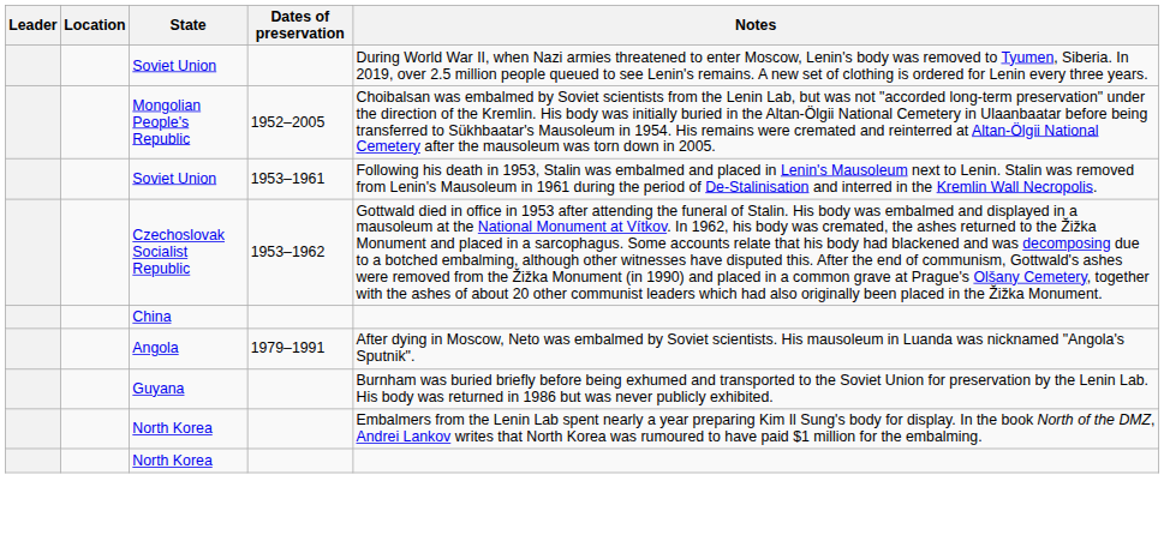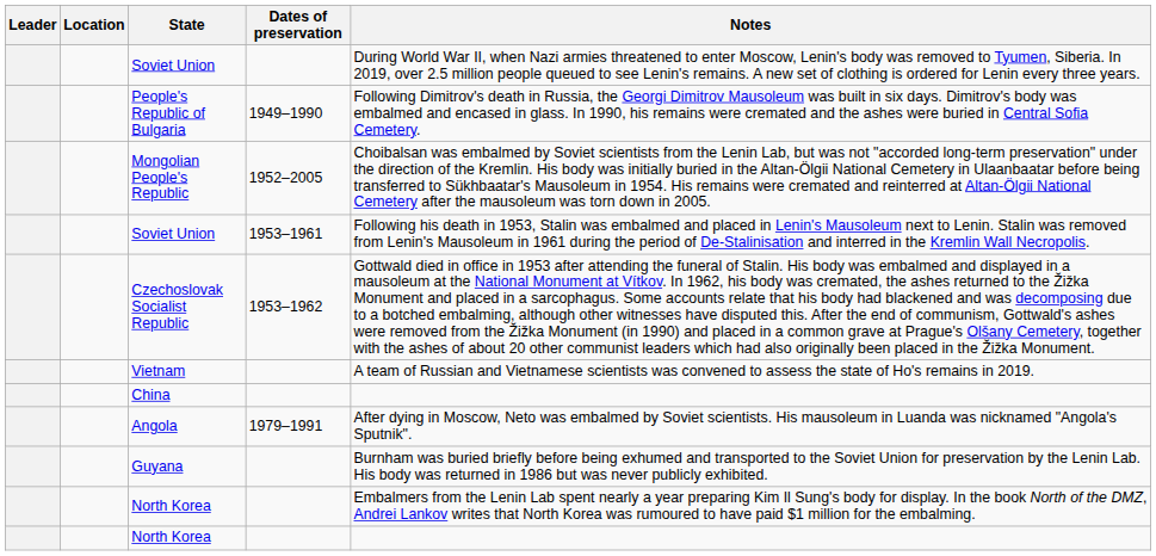 <table class="sortable wikitable" style="font-size:100%;">
 <tr>
 <th>Leader</th>
 <th>Location</th>
 <th>State</th>
 <th>Dates of preservation</th>
 <th>Notes</th>
 </tr>
 <tr>
 <th></th>
 <td></td>
 <td><a href='#'>Soviet Union</a></td>
 <td></td>
 <td>During World War II, when Nazi armies threatened to enter Moscow, Lenin's body was removed to <a href='#'>Tyumen</a>, Siberia. In 2019, over 2.5 million people queued to see Lenin's remains. A new set of clothing is ordered for Lenin every three years.</td>
+</tr>
+<tr>
+<th></th>
+<td></td>
+<td><a href='#'>People's Republic of Bulgaria</a></td>
+<td>1949–1990</td>
+<td>Following Dimitrov's death in Russia, the <a href='#'>Georgi Dimitrov Mausoleum</a> was built in six days. Dimitrov's body was embalmed and encased in glass. In 1990, his remains were cremated and the ashes were buried in <a href='#'>Central Sofia Cemetery</a>.</td>
 </tr>
 <tr>
 <th></th>
 <td></td>
 <td><a href='#'>Mongolian People's Republic</a></td>
 <td>1952–2005</td>
 <td>Choibalsan was embalmed by Soviet scientists from the Lenin Lab, but was not "accorded long-term preservation" under the direction of the Kremlin. His body was initially buried in the Altan-Ölgii National Cemetery in Ulaanbaatar before being transferred to Sükhbaatar's Mausoleum in 1954. His remains were cremated and reinterred at <a href='#'>Altan-Ölgii National Cemetery</a> after the mausoleum was torn down in 2005.</td>
 </tr>
 <tr>
 <th></th>
 <td></td>
 <td><a href='#'>Soviet Union</a></td>
 <td>1953–1961</td>
 <td>Following his death in 1953, Stalin was embalmed and placed in <a href='#'>Lenin's Mausoleum</a> next to Lenin. Stalin was removed from Lenin's Mausoleum in 1961 during the period of <a href='#'>De-Stalinisation</a> and interred in the <a href='#'>Kremlin Wall Necropolis</a>.</td>
 </tr>
 <tr>
 <th></th>
 <td></td>
 <td><a href='#'>Czechoslovak Socialist Republic</a></td>
 <td>1953–1962</td>
 <td>Gottwald died in office in 1953 after attending the funeral of Stalin. His body was embalmed and displayed in a mausoleum at the <a href='#'>National Monument at Vítkov</a>. In 1962, his body was cremated, the ashes returned to the Žižka Monument and placed in a sarcophagus. Some accounts relate that his body had blackened and was <a href='#'>decomposing</a> due to a botched embalming, although other witnesses have disputed this. After the end of communism, Gottwald's ashes were removed from the Žižka Monument (in 1990) and placed in a common grave at Prague's <a href='#'>Olšany Cemetery</a>, together with the ashes of about 20 other communist leaders which had also originally been placed in the Žižka Monument.</td>
+</tr>
+<tr>
+<th></th>
+<td></td>
+<td><a href='#'>Vietnam</a></td>
+<td></td>
+<td>A team of Russian and Vietnamese scientists was convened to assess the state of Ho's remains in 2019.</td>
 </tr>
 <tr>
 <th></th>
 <td></td>
 <td><a href='#'>China</a></td>
 <td></td>
 <td></td>
 </tr>
 <tr>
 <th></th>
 <td></td>
 <td><a href='#'>Angola</a></td>
 <td>1979–1991</td>
 <td>After dying in Moscow, Neto was embalmed by Soviet scientists. His mausoleum in Luanda was nicknamed "Angola's Sputnik".</td>
 </tr>
 <tr>
 <th></th>
 <td></td>
 <td><a href='#'>Guyana</a></td>
 <td></td>
 <td>Burnham was buried briefly before being exhumed and transported to the Soviet Union for preservation by the Lenin Lab. His body was returned in 1986 but was never publicly exhibited.</td>
 </tr>
 <tr>
 <th></th>
 <td></td>
 <td><a href='#'>North Korea</a></td>
 <td></td>
 <td>Embalmers from the Lenin Lab spent nearly a year preparing Kim Il Sung's body for display. In the book <em>North of the DMZ</em>, <a href='#'>Andrei Lankov</a> writes that North Korea was rumoured to have paid $1 million for the embalming.</td>
 </tr>
 <tr>
 <th></th>
 <td></td>
 <td><a href='#'>North Korea</a></td>
 <td></td>
 <td></td>
 </tr>
 </table>
